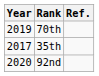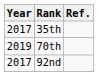 <table class="wikitable sortable">
 <tr>
 <th>Year</th>
 <th>Rank</th>
 <th>Ref.</th>
+</tr>
+<tr>
+<td>2017</td>
+<td>35th</td>
+<td></td>
 </tr>
 <tr>
 <td>2019</td>
 <td>70th</td>
 <td></td>
 </tr>
 <tr>
 <td>2017</td>
-<td>35th</td>
-<td></td>
-</tr>
-<tr>
-<td>2020</td>
 <td>92nd</td>
 <td></td>
 </tr>
 </table>
